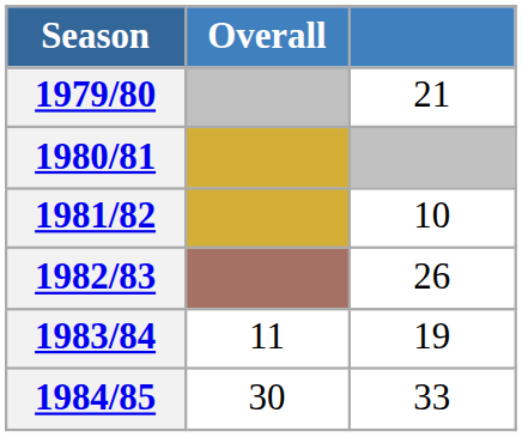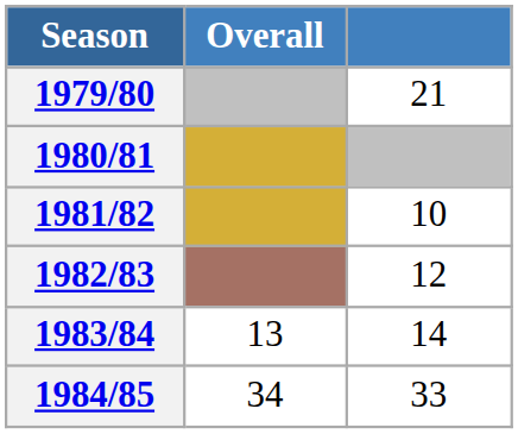 <table class="wikitable" style="font-size:86%; text-align:center; border:grey solid 1px; border-collapse:collapse; background:#ffffff;">
 <tr>
 <th style="background-color:#369; color:white; width:60px;"> Season </th>
 <th style="background-color:#4180be; color:white; width:55px;">Overall</th>
 <th style="background-color:#4180be; color:white; width:55px;"></th>
 </tr>
 <tr>
 <th scope=row align=center><a href='#'>1979/80</a></th>
 <td align=center bgcolor=silver></td>
 <td align=center>21</td>
 </tr>
 <tr>
 <th scope=row align=center><a href='#'>1980/81</a></th>
 <td align=center bgcolor=#D4AF37></td>
 <td align=center bgcolor=silver></td>
 </tr>
 <tr>
 <th scope=row align=center><a href='#'>1981/82</a></th>
 <td align=center bgcolor=#D4AF37></td>
 <td align=center>10</td>
 </tr>
 <tr>
 <th scope=row align=center><a href='#'>1982/83</a></th>
 <td align=center bgcolor=#A57164></td>
-<td align=center>26</td>
+<td align=center>12</td>
 </tr>
 <tr>
 <th scope=row align=center><a href='#'>1983/84</a></th>
-<td align=center>11</td>
-<td align=center>19</td>
+<td align=center>13</td>
+<td align=center>14</td>
 </tr>
 <tr>
 <th scope=row align=center><a href='#'>1984/85</a></th>
-<td align=center>30</td>
+<td align=center>34</td>
 <td align=center>33</td>
 </tr>
 </table>
